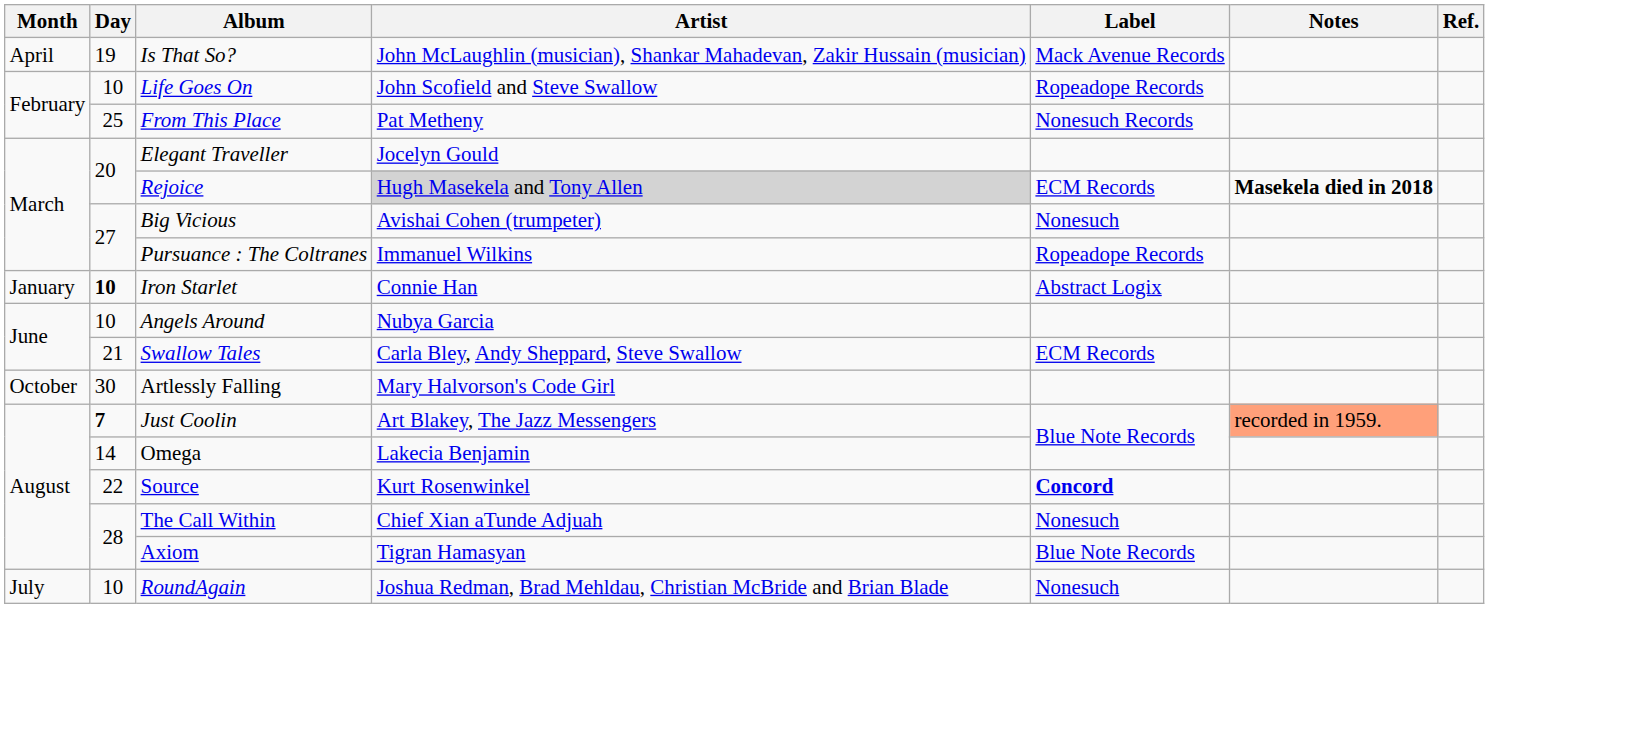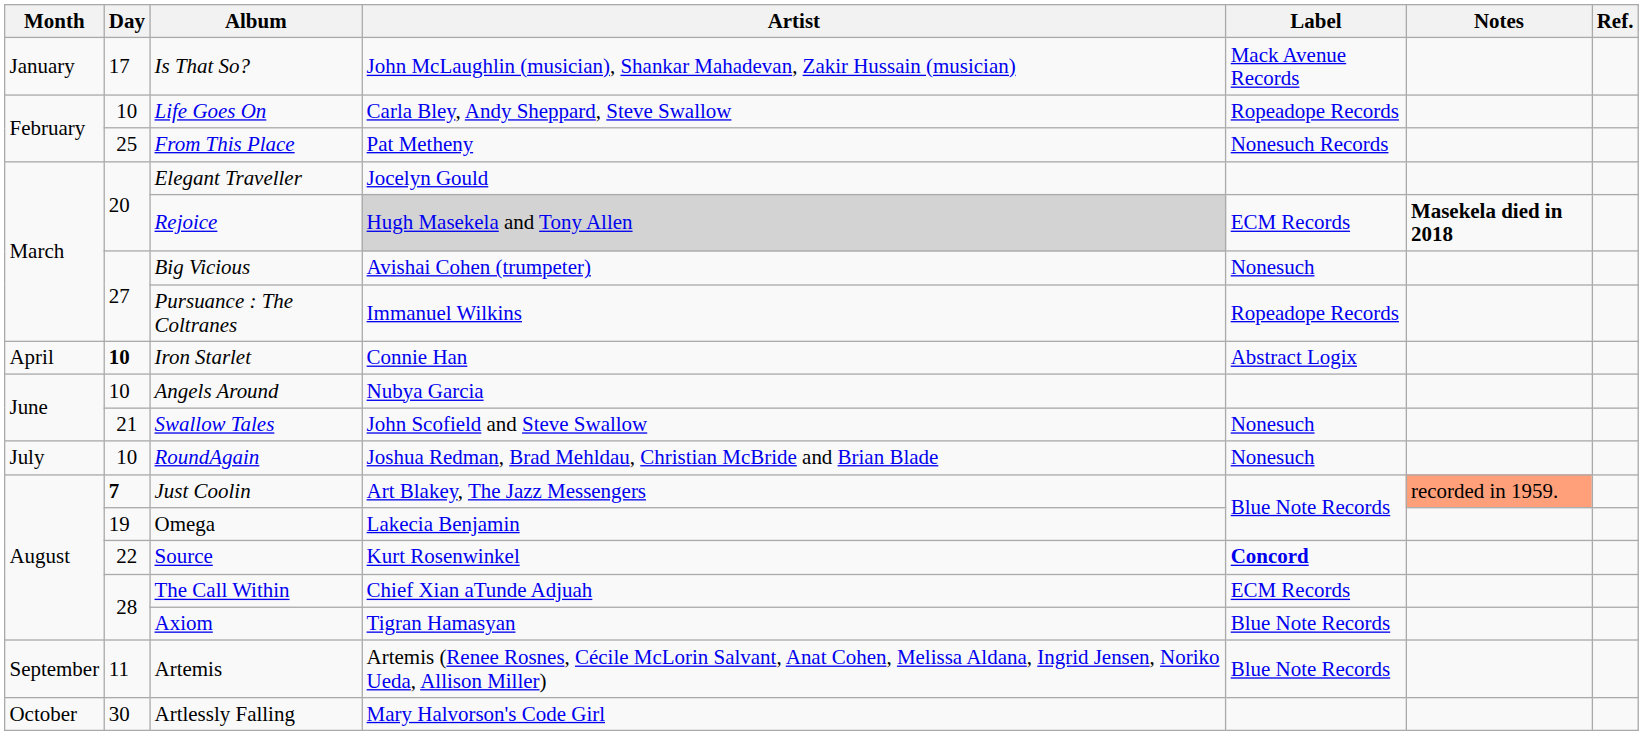 <table class="wikitable">
 <tr>
 <th>Month</th>
 <th>Day</th>
 <th>Album</th>
 <th>Artist</th>
 <th>Label</th>
 <th>Notes</th>
 <th>Ref.</th>
 </tr>
 <tr>
-<td rowspan="1">April</td>
-<td>19</td>
+<td>January</td>
+<td>17</td>
 <td><em>Is That So?</em></td>
 <td><a href='#'>John McLaughlin (musician)</a>, <a href='#'>Shankar Mahadevan</a>, <a href='#'>Zakir Hussain (musician)</a></td>
 <td><a href='#'>Mack Avenue Records</a></td>
 <td></td>
 <td></td>
 </tr>
 <tr>
 <td rowspan="2">February</td>
 <td rowspan="1" style="text-align:center;">10</td>
 <td><em><a href='#'>Life Goes On</a></em></td>
-<td><a href='#'>John Scofield</a> and <a href='#'>Steve Swallow</a></td>
+<td><a href='#'>Carla Bley</a>, <a href='#'>Andy Sheppard</a>, <a href='#'>Steve Swallow</a></td>
 <td><a href='#'>Ropeadope Records</a></td>
 <td></td>
 <td></td>
 </tr>
 <tr>
 <td rowspan="1" style="text-align:center;">25</td>
 <td><em><a href='#'>From This Place</a></em></td>
 <td><a href='#'>Pat Metheny</a></td>
 <td><a href='#'>Nonesuch Records</a></td>
 <td></td>
 <td></td>
 </tr>
 <tr>
 <td rowspan="4">March</td>
 <td rowspan="2">20</td>
 <td><em>Elegant Traveller</em></td>
 <td><a href='#'>Jocelyn Gould</a></td>
 <td></td>
 <td></td>
 <td></td>
 </tr>
 <tr>
 <td><a href='#'><em>Rejoice</em></a></td>
 <td style="background: lightgrey;"><a href='#'>Hugh Masekela</a> and <a href='#'>Tony Allen</a></td>
 <td><a href='#'>ECM Records</a></td>
 <td><strong>Masekela died in 2018</strong></td>
 <td></td>
 </tr>
 <tr>
 <td rowspan="2">27</td>
 <td><em>Big Vicious</em></td>
 <td><a href='#'>Avishai Cohen (trumpeter)</a></td>
 <td><a href='#'>Nonesuch</a></td>
 <td></td>
 <td></td>
 </tr>
 <tr>
 <td><em>Pursuance : The Coltranes</em></td>
 <td><a href='#'>Immanuel Wilkins</a></td>
 <td><a href='#'>Ropeadope Records</a></td>
 <td></td>
 <td></td>
 </tr>
 <tr>
-<td>January</td>
+<td rowspan="1">April</td>
 <td rowspan="1"><strong>10</strong></td>
 <td><em>Iron Starlet</em></td>
 <td><a href='#'>Connie Han</a></td>
 <td><a href='#'>Abstract Logix</a></td>
 <td></td>
 <td></td>
 </tr>
 <tr>
 <td rowspan="2">June</td>
 <td>10</td>
 <td><em>Angels Around</em></td>
 <td><a href='#'>Nubya Garcia</a></td>
 <td></td>
 <td></td>
 <td></td>
 </tr>
 <tr>
 <td rowspan="1" style="text-align:center;">21</td>
 <td><em><a href='#'>Swallow Tales</a></em></td>
-<td><a href='#'>Carla Bley</a>, <a href='#'>Andy Sheppard</a>, <a href='#'>Steve Swallow</a></td>
-<td><a href='#'>ECM Records</a></td>
+<td><a href='#'>John Scofield</a> and <a href='#'>Steve Swallow</a></td>
+<td><a href='#'>Nonesuch</a></td>
 <td></td>
 <td></td>
 </tr>
 <tr>
-<td>October</td>
-<td>30</td>
-<td></em>Artlessly Falling<em></td>
-<td><a href='#'>Mary Halvorson's Code Girl</a></td>
-<td></td>
+<td rowspan="1">July</td>
+<td rowspan="1" style="text-align:center;">10</td>
+<td><em><a href='#'>RoundAgain</a></em></td>
+<td><a href='#'>Joshua Redman</a>, <a href='#'>Brad Mehldau</a>, <a href='#'>Christian McBride</a> and <a href='#'>Brian Blade</a></td>
+<td><a href='#'>Nonesuch</a></td>
 <td></td>
 <td></td>
 </tr>
 <tr>
 <td rowspan="5">August</td>
 <td><strong>7</strong></td>
 <td><em>Just Coolin<strong></td>
 <td><a href='#'>Art Blakey</a>, <a href='#'>The Jazz Messengers</a></td>
 <td rowspan="2"><a href='#'>Blue Note Records</a></td>
 <td style="background: lightsalmon;">recorded in 1959.</td>
 <td></td>
 </tr>
 <tr>
-<td>14</td>
+<td>19</td>
 <td></em>Omega<em></td>
 <td><a href='#'>Lakecia Benjamin</a></td>
 <td></td>
 <td></td>
 </tr>
 <tr>
 <td rowspan="1" style="text-align:center;">22</td>
 <td></em><a href='#'>Source</a><em></td>
 <td><a href='#'>Kurt Rosenwinkel</a></td>
 <td><strong><a href='#'>Concord</a></strong></td>
 <td></td>
 <td></td>
 </tr>
 <tr>
 <td rowspan="2" style="text-align:center;">28</td>
 <td></em><a href='#'>The Call Within</a><em></td>
 <td><a href='#'>Chief Xian aTunde Adjuah</a></td>
-<td><a href='#'>Nonesuch</a></td>
+<td><a href='#'>ECM Records</a></td>
 <td></td>
 <td></td>
 </tr>
 <tr>
 <td><a href='#'></em>Axiom<em></a></td>
 <td><a href='#'>Tigran Hamasyan</a></td>
 <td><a href='#'>Blue Note Records</a></td>
 <td></td>
 <td></td>
 </tr>
 <tr>
-<td rowspan="1">July</td>
-<td rowspan="1" style="text-align:center;">10</td>
-<td><em><a href='#'>RoundAgain</a></em></td>
-<td><a href='#'>Joshua Redman</a>, <a href='#'>Brad Mehldau</a>, <a href='#'>Christian McBride</a> and <a href='#'>Brian Blade</a></td>
-<td><a href='#'>Nonesuch</a></td>
+<td>September</td>
+<td>11</td>
+<td></em>Artemis<em></td>
+<td>Artemis (<a href='#'>Renee Rosnes</a>, <a href='#'>Cécile McLorin Salvant</a>, <a href='#'>Anat Cohen</a>, <a href='#'>Melissa Aldana</a>, <a href='#'>Ingrid Jensen</a>, <a href='#'>Noriko Ueda</a>, <a href='#'>Allison Miller</a>)</td>
+<td><a href='#'>Blue Note Records</a></td>
+<td></td>
+<td></td>
+</tr>
+<tr>
+<td>October</td>
+<td>30</td>
+<td></em>Artlessly Falling<em></td>
+<td><a href='#'>Mary Halvorson's Code Girl</a></td>
+<td></td>
 <td></td>
 <td></td>
 </tr>
 </table>
